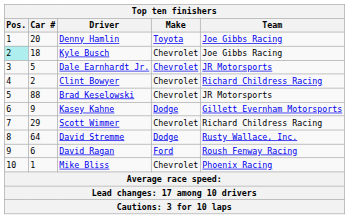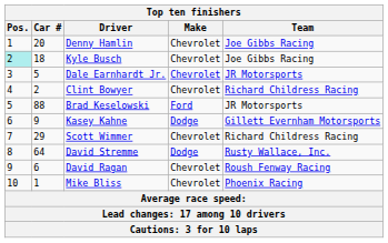 <table class="wikitable" style="font-size: 90%;">
 <tr>
 <th colspan=9>Top ten finishers</th>
 </tr>
 <tr>
 <th>Pos.</th>
 <th>Car #</th>
 <th>Driver</th>
 <th>Make</th>
 <th>Team</th>
 </tr>
 <tr>
 <td>1</td>
 <td>20</td>
 <td><a href='#'>Denny Hamlin</a></td>
-<td><a href='#'>Toyota</a></td>
+<td>Chevrolet</td>
 <td><a href='#'>Joe Gibbs Racing</a></td>
 </tr>
 <tr>
 <td style="background: paleturquoise;">2</td>
 <td>18</td>
 <td><a href='#'>Kyle Busch</a></td>
 <td>Chevrolet</td>
 <td>Joe Gibbs Racing</td>
 </tr>
 <tr>
 <td>3</td>
 <td>5</td>
 <td><a href='#'>Dale Earnhardt Jr.</a></td>
 <td><a href='#'>Chevrolet</a></td>
 <td><a href='#'>JR Motorsports</a></td>
 </tr>
 <tr>
 <td>4</td>
 <td>2</td>
 <td><a href='#'>Clint Bowyer</a></td>
 <td>Chevrolet</td>
 <td><a href='#'>Richard Childress Racing</a></td>
 </tr>
 <tr>
 <td>5</td>
 <td>88</td>
 <td><a href='#'>Brad Keselowski</a></td>
-<td>Chevrolet</td>
+<td><a href='#'>Ford</a></td>
 <td>JR Motorsports</td>
 </tr>
 <tr>
 <td>6</td>
 <td>9</td>
 <td><a href='#'>Kasey Kahne</a></td>
 <td><a href='#'>Dodge</a></td>
 <td><a href='#'>Gillett Evernham Motorsports</a></td>
 </tr>
 <tr>
 <td>7</td>
 <td>29</td>
 <td><a href='#'>Scott Wimmer</a></td>
 <td>Chevrolet</td>
 <td>Richard Childress Racing</td>
 </tr>
 <tr>
 <td>8</td>
 <td>64</td>
 <td><a href='#'>David Stremme</a></td>
 <td><a href='#'>Dodge</a></td>
 <td><a href='#'>Rusty Wallace, Inc.</a></td>
 </tr>
 <tr>
 <td>9</td>
 <td>6</td>
 <td><a href='#'>David Ragan</a></td>
-<td><a href='#'>Ford</a></td>
+<td>Chevrolet</td>
 <td><a href='#'>Roush Fenway Racing</a></td>
 </tr>
 <tr>
 <td>10</td>
 <td>1</td>
 <td><a href='#'>Mike Bliss</a></td>
 <td>Chevrolet</td>
 <td><a href='#'>Phoenix Racing</a></td>
 </tr>
 <tr>
 <th colspan=9>Average race speed: </th>
 </tr>
 <tr>
 <th colspan=9>Lead changes: 17 among 10 drivers</th>
 </tr>
 <tr>
 <th colspan=9>Cautions: 3 for 10 laps</th>
 </tr>
 </table>
